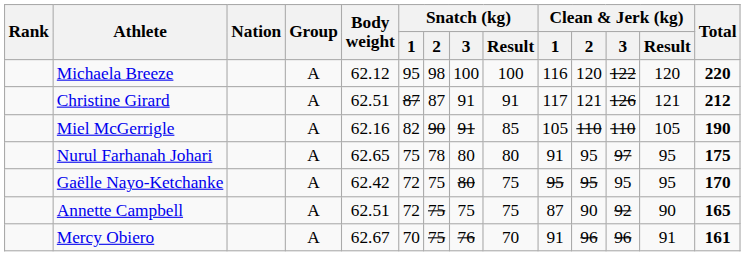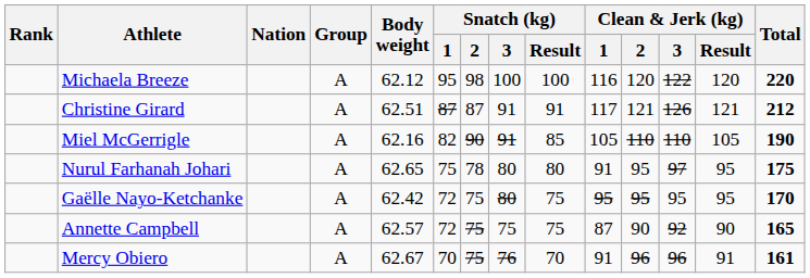 <table class="wikitable sortable" style="text-align:center;">
 <tr>
 <th rowspan=2>Rank</th>
 <th rowspan=2>Athlete</th>
 <th rowspan=2>Nation</th>
 <th rowspan=2>Group</th>
 <th rowspan=2>Body<br>weight</th>
 <th colspan=4>Snatch (kg)</th>
 <th colspan=4>Clean & Jerk (kg)</th>
 <th rowspan=2>Total</th>
 </tr>
 <tr>
 <th>1</th>
 <th>2</th>
 <th>3</th>
 <th>Result</th>
 <th>1</th>
 <th>2</th>
 <th>3</th>
 <th>Result</th>
 </tr>
 <tr>
 <td></td>
 <td align=left><a href='#'>Michaela Breeze</a></td>
 <td align=left></td>
 <td>A</td>
 <td>62.12</td>
 <td>95</td>
 <td>98</td>
 <td>100</td>
 <td>100</td>
 <td>116</td>
 <td>120</td>
 <td><s>122</s></td>
 <td>120</td>
 <td><strong>220</strong></td>
 </tr>
 <tr>
 <td></td>
 <td align=left><a href='#'>Christine Girard</a></td>
 <td align=left></td>
 <td>A</td>
 <td>62.51</td>
 <td><s>87</s></td>
 <td>87</td>
 <td>91</td>
 <td>91</td>
 <td>117</td>
 <td>121</td>
 <td><s>126</s></td>
 <td>121</td>
 <td><strong>212</strong></td>
 </tr>
 <tr>
 <td></td>
 <td align=left><a href='#'>Miel McGerrigle</a></td>
 <td align=left></td>
 <td>A</td>
 <td>62.16</td>
 <td>82</td>
 <td><s>90</s></td>
 <td><s>91</s></td>
 <td>85</td>
 <td>105</td>
 <td><s>110</s></td>
 <td><s>110</s></td>
 <td>105</td>
 <td><strong>190</strong></td>
 </tr>
 <tr>
 <td></td>
 <td align=left><a href='#'>Nurul Farhanah Johari</a></td>
 <td align=left></td>
 <td>A</td>
 <td>62.65</td>
 <td>75</td>
 <td>78</td>
 <td>80</td>
 <td>80</td>
 <td>91</td>
 <td>95</td>
 <td><s>97</s></td>
 <td>95</td>
 <td><strong>175</strong></td>
 </tr>
 <tr>
 <td></td>
 <td align=left><a href='#'>Gaëlle Nayo-Ketchanke</a></td>
 <td align=left></td>
 <td>A</td>
 <td>62.42</td>
 <td>72</td>
 <td>75</td>
 <td><s>80</s></td>
 <td>75</td>
 <td><s>95</s></td>
 <td><s>95</s></td>
 <td>95</td>
 <td>95</td>
 <td><strong>170</strong></td>
 </tr>
 <tr>
 <td></td>
 <td align=left><a href='#'>Annette Campbell</a></td>
 <td align=left></td>
 <td>A</td>
-<td>62.51</td>
+<td>62.57</td>
 <td>72</td>
 <td><s>75</s></td>
 <td>75</td>
 <td>75</td>
 <td>87</td>
 <td>90</td>
 <td><s>92</s></td>
 <td>90</td>
 <td><strong>165</strong></td>
 </tr>
 <tr>
 <td></td>
 <td align=left><a href='#'>Mercy Obiero</a></td>
 <td align=left></td>
 <td>A</td>
 <td>62.67</td>
 <td>70</td>
 <td><s>75</s></td>
 <td><s>76</s></td>
 <td>70</td>
 <td>91</td>
 <td><s>96</s></td>
 <td><s>96</s></td>
 <td>91</td>
 <td><strong>161</strong></td>
 </tr>
 </table>
